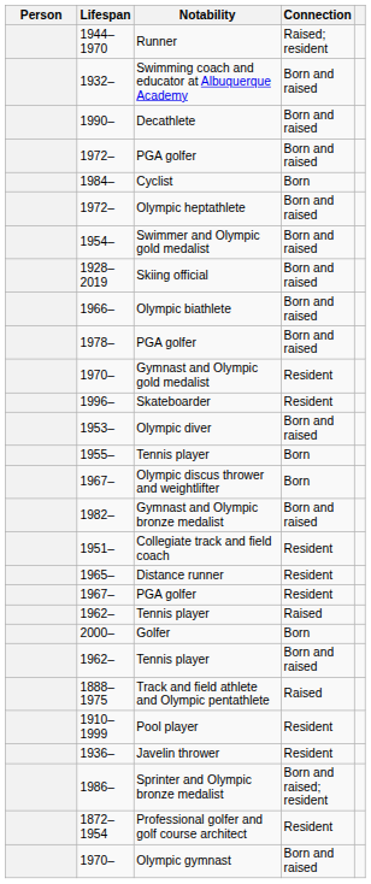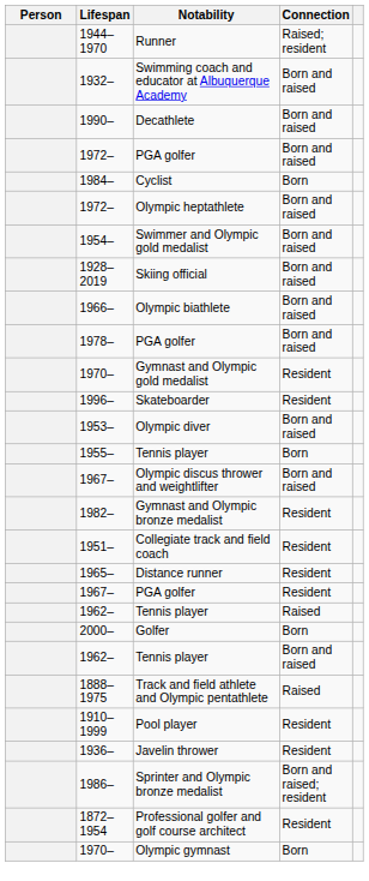 <table class="wikitable plainrowheaders sortable" style="margin-right: 0; width:75%;">
 <tr>
 <th scope="col" width="20%">Person</th>
 <th scope="col" width="6%">Lifespan</th>
 <th scope="col">Notability</th>
 <th scope="col" width="17%">Connection</th>
 <th scope="col" class="unsortable" width="3%"></th>
 </tr>
 <tr>
 <th scope="row"></th>
 <td>1944–1970</td>
 <td>Runner</td>
 <td>Raised; resident</td>
 <td style="text-align:center;"></td>
 </tr>
 <tr>
 <th scope="row"></th>
 <td>1932–</td>
 <td>Swimming coach and educator at <a href='#'>Albuquerque Academy</a></td>
 <td>Born and raised</td>
 <td style="text-align:center;"></td>
 </tr>
 <tr>
 <th scope="row"></th>
 <td>1990–</td>
 <td>Decathlete</td>
 <td>Born and raised</td>
 <td style="text-align:center;"></td>
 </tr>
 <tr>
 <th scope="row"></th>
 <td>1972–</td>
 <td>PGA golfer</td>
 <td>Born and raised</td>
 <td style="text-align:center;"></td>
 </tr>
 <tr>
 <th scope="row"></th>
 <td>1984–</td>
 <td>Cyclist</td>
 <td>Born</td>
 <td style="text-align:center;"></td>
 </tr>
 <tr>
 <th scope="row"></th>
 <td>1972–</td>
 <td>Olympic heptathlete</td>
 <td>Born and raised</td>
 <td style="text-align:center;"></td>
 </tr>
 <tr>
 <th scope="row"></th>
 <td>1954–</td>
 <td>Swimmer and Olympic gold medalist</td>
 <td>Born and raised</td>
 <td style="text-align:center;"></td>
 </tr>
 <tr>
 <th scope="row"></th>
 <td>1928–2019</td>
 <td>Skiing official</td>
 <td>Born and raised</td>
 <td style="text-align:center;"></td>
 </tr>
 <tr>
 <th scope="row"></th>
 <td>1966–</td>
 <td>Olympic biathlete</td>
 <td>Born and raised</td>
 <td style="text-align:center;"></td>
 </tr>
 <tr>
 <th scope="row"></th>
 <td>1978–</td>
 <td>PGA golfer</td>
 <td>Born and raised</td>
 <td style="text-align:center;"></td>
 </tr>
 <tr>
 <th scope="row"></th>
 <td>1970–</td>
 <td>Gymnast and Olympic gold medalist</td>
 <td>Resident</td>
 <td style="text-align:center;"></td>
 </tr>
 <tr>
 <th scope="row"></th>
 <td>1996–</td>
 <td>Skateboarder</td>
 <td>Resident</td>
 <td style="text-align:center;"></td>
 </tr>
 <tr>
 <th scope="row"></th>
 <td>1953–</td>
 <td>Olympic diver</td>
 <td>Born and raised</td>
 <td style="text-align:center;"></td>
 </tr>
 <tr>
 <th scope="row"></th>
 <td>1955–</td>
 <td>Tennis player</td>
 <td>Born</td>
 <td style="text-align:center;"></td>
 </tr>
 <tr>
 <th scope="row"></th>
 <td>1967–</td>
 <td>Olympic discus thrower and weightlifter</td>
-<td>Born</td>
+<td>Born and raised</td>
 <td style="text-align:center;"></td>
 </tr>
 <tr>
 <th scope="row"></th>
 <td>1982–</td>
 <td>Gymnast and Olympic bronze medalist</td>
-<td>Born and raised</td>
+<td>Resident</td>
 <td style="text-align:center;"></td>
 </tr>
 <tr>
 <th scope="row"></th>
 <td>1951–</td>
 <td>Collegiate track and field coach</td>
 <td>Resident</td>
 <td style="text-align:center;"></td>
 </tr>
 <tr>
 <th scope="row"></th>
 <td>1965–</td>
 <td>Distance runner</td>
 <td>Resident</td>
 <td style="text-align:center;"></td>
 </tr>
 <tr>
 <th scope="row"></th>
 <td>1967–</td>
 <td>PGA golfer</td>
 <td>Resident</td>
 <td style="text-align:center;"></td>
 </tr>
 <tr>
 <th scope="row"></th>
 <td>1962–</td>
 <td>Tennis player</td>
 <td>Raised</td>
 <td style="text-align:center;"></td>
 </tr>
 <tr>
 <th scope="row"></th>
 <td>2000–</td>
 <td>Golfer</td>
 <td>Born</td>
 <td style="text-align:center;"></td>
 </tr>
 <tr>
 <th scope="row"></th>
 <td>1962–</td>
 <td>Tennis player</td>
 <td>Born and raised</td>
 <td style="text-align:center;"></td>
 </tr>
 <tr>
 <th scope="row"></th>
 <td>1888–1975</td>
 <td>Track and field athlete and Olympic pentathlete</td>
 <td>Raised</td>
 <td style="text-align:center;"></td>
 </tr>
 <tr>
 <th scope="row"></th>
 <td>1910–1999</td>
 <td>Pool player</td>
 <td>Resident</td>
 <td style="text-align:center;"></td>
 </tr>
 <tr>
 <th scope="row"></th>
 <td>1936–</td>
 <td>Javelin thrower</td>
 <td>Resident</td>
 <td style="text-align:center;"></td>
 </tr>
 <tr>
 <th scope="row"></th>
 <td>1986–</td>
 <td>Sprinter and Olympic bronze medalist</td>
 <td>Born and raised; resident</td>
 <td style="text-align:center;"></td>
 </tr>
 <tr>
 <th scope="row"></th>
 <td>1872–1954</td>
 <td>Professional golfer and golf course architect</td>
 <td>Resident</td>
 <td style="text-align:center;"></td>
 </tr>
 <tr>
 <th scope="row"></th>
 <td>1970–</td>
 <td>Olympic gymnast</td>
-<td>Born and raised</td>
+<td>Born</td>
 <td style="text-align:center;"></td>
 </tr>
 </table>
